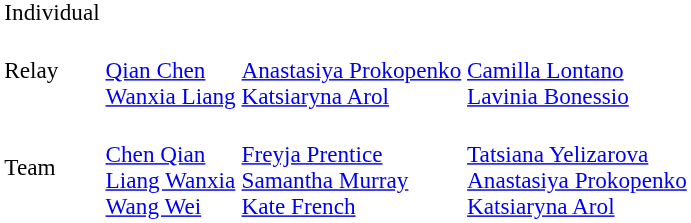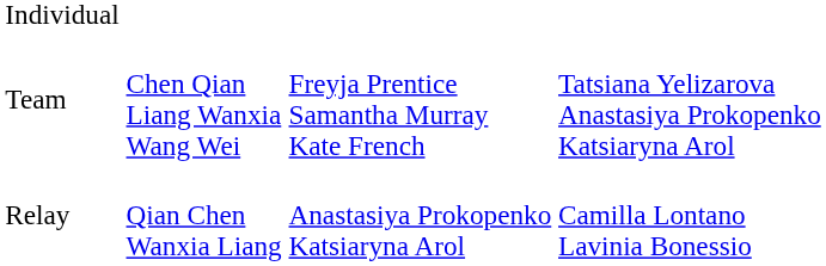 <table>
 <tr>
 <td>Individual</td>
 <td></td>
 <td></td>
 <td></td>
 </tr>
 <tr>
+<td>Team</td>
+<td><br><a href='#'>Chen Qian</a><br><a href='#'>Liang Wanxia</a><br><a href='#'>Wang Wei</a></td>
+<td><br><a href='#'>Freyja Prentice</a><br><a href='#'>Samantha Murray</a><br><a href='#'>Kate French</a></td>
+<td><br><a href='#'>Tatsiana Yelizarova</a><br><a href='#'>Anastasiya Prokopenko</a><br><a href='#'>Katsiaryna Arol</a></td>
+</tr>
+<tr>
 <td>Relay</td>
 <td><br><a href='#'>Qian Chen</a><br><a href='#'>Wanxia Liang</a></td>
 <td><br><a href='#'>Anastasiya Prokopenko</a><br><a href='#'>Katsiaryna Arol</a></td>
 <td><br><a href='#'>Camilla Lontano</a><br><a href='#'>Lavinia Bonessio</a></td>
 </tr>
-<tr>
-<td>Team</td>
-<td><br><a href='#'>Chen Qian</a><br><a href='#'>Liang Wanxia</a><br><a href='#'>Wang Wei</a></td>
-<td><br><a href='#'>Freyja Prentice</a><br><a href='#'>Samantha Murray</a><br><a href='#'>Kate French</a></td>
-<td><br><a href='#'>Tatsiana Yelizarova</a><br><a href='#'>Anastasiya Prokopenko</a><br><a href='#'>Katsiaryna Arol</a></td>
-</tr>
 </table>
